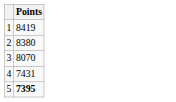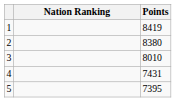 <table class="wikitable col3right">
 <tr>
 <th></th>
+<th style="width:200px; white-space:nowrap;">Nation Ranking</th>
 <th style="width:20px;">Points</th>
 </tr>
 <tr>
 <td>1</td>
+<td></td>
 <td>8419</td>
 </tr>
 <tr>
 <td>2</td>
+<td></td>
 <td>8380</td>
 </tr>
 <tr>
 <td>3</td>
-<td>8070</td>
+<td></td>
+<td>8010</td>
 </tr>
 <tr>
 <td>4</td>
+<td></td>
 <td>7431</td>
 </tr>
 <tr>
 <td>5</td>
-<td><strong>7395</strong></td>
+<td></td>
+<td>7395</td>
 </tr>
 </table>
